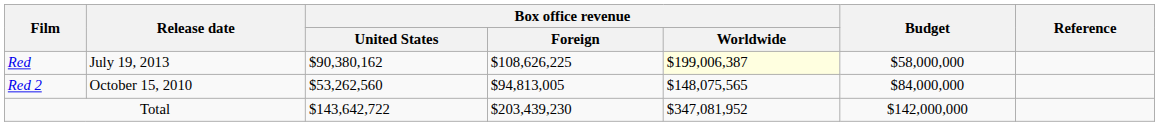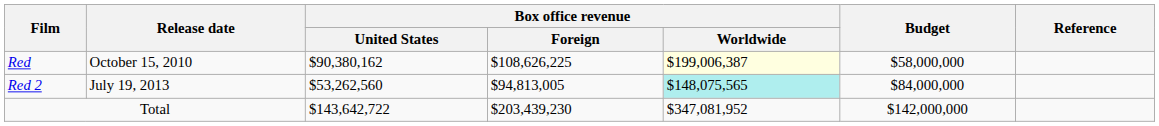 <table class="wikitable" style="width:99%;">
 <tr>
 <th rowspan="2" style="text-align:center;"><strong>Film</strong></th>
 <th rowspan="2" style="text-align:center;"><strong>Release date</strong></th>
 <th colspan="3" style="text-align:center;"><strong>Box office revenue</strong></th>
 <th rowspan="2" style="text-align:center;"><strong>Budget</strong></th>
 <th rowspan="2" style="text-align:center;"><strong>Reference</strong></th>
 </tr>
 <tr>
 <th style="text-align:center;"><strong>United States</strong></th>
 <th style="text-align:center;"><strong>Foreign</strong></th>
 <th style="text-align:center;"><strong>Worldwide</strong></th>
 </tr>
 <tr>
 <td><em><a href='#'>Red</a></em></td>
-<td>July 19, 2013</td>
+<td>October 15, 2010</td>
 <td>$90,380,162</td>
 <td>$108,626,225</td>
 <td style="background: lightyellow;">$199,006,387</td>
 <td style="text-align:center;">$58,000,000</td>
 <td style="text-align:center;"></td>
 </tr>
 <tr>
 <td><em><a href='#'>Red 2</a></em></td>
-<td>October 15, 2010</td>
+<td>July 19, 2013</td>
 <td>$53,262,560</td>
 <td>$94,813,005</td>
-<td>$148,075,565</td>
+<td style="background: paleturquoise;">$148,075,565</td>
 <td style="text-align:center;">$84,000,000</td>
 <td style="text-align:center;"></td>
 </tr>
 <tr>
 <td colspan="2" style="text-align:center;">Total</td>
 <td>$143,642,722</td>
 <td>$203,439,230</td>
 <td>$347,081,952</td>
 <td style="text-align:center;">$142,000,000</td>
 <td></td>
 </tr>
 </table>
